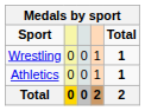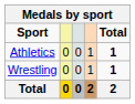 <table class="wikitable" style=font-size:85%;float:center;text-align:center>
 <tr style="background:#efefef;">
 <th colspan=5><strong>Medals by sport</strong></th>
 </tr>
 <tr align=center>
 <td><strong>Sport</strong></td>
 <td bgcolor=#f7f6a8></td>
 <td bgcolor=#dce5e5></td>
 <td bgcolor=#ffdab9></td>
 <td><strong>Total</strong></td>
 </tr>
 <tr align=center>
-<td><a href='#'>Wrestling</a></td>
+<td><a href='#'>Athletics</a></td>
 <td style="background:#F7F6A8;">0</td>
 <td style="background:#DCE5E5;">0</td>
 <td style="background:#FFDAB9;">1</td>
 <td><strong>1</strong></td>
 </tr>
 <tr align=center>
-<td><a href='#'>Athletics</a></td>
+<td><a href='#'>Wrestling</a></td>
 <td style="background:#F7F6A8;">0</td>
 <td style="background:#DCE5E5;">0</td>
 <td style="background:#FFDAB9;">1</td>
 <td><strong>1</strong></td>
 </tr>
 <tr align=center>
 <th><strong>Total</strong></th>
 <th style="background:gold;"><strong>0</strong></th>
 <th style="background:silver;"><strong>0</strong></th>
 <th style="background:#c96;"><strong>2</strong></th>
 <th><strong>2</strong></th>
 </tr>
 </table>
